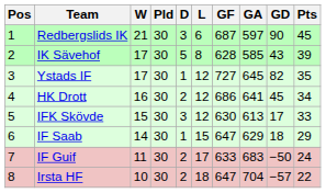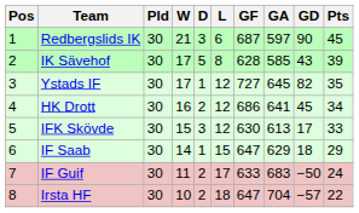 <table class="wikitable">
 <tr>
 <th><span>Pos</span></th>
 <th>Team</th>
+<th><span>Pld</span></th>
 <th><span>W</span></th>
-<th><span>Pld</span></th>
 <th><span>D</span></th>
 <th><span>L</span></th>
 <th><span>GF</span></th>
 <th><span>GA</span></th>
 <th><span>GD</span></th>
 <th><span>Pts</span></th>
 </tr>
 <tr style="background:#bbffbb">
 <td>1</td>
 <td><a href='#'>Redbergslids IK</a></td>
+<td>30</td>
 <td>21</td>
-<td>30</td>
 <td>3</td>
 <td>6</td>
 <td>687</td>
 <td>597</td>
 <td>90</td>
 <td>45</td>
 </tr>
 <tr style="background:#bbffbb">
 <td>2</td>
 <td><a href='#'>IK Sävehof</a></td>
+<td>30</td>
 <td>17</td>
-<td>30</td>
 <td>5</td>
 <td>8</td>
 <td>628</td>
 <td>585</td>
 <td>43</td>
 <td>39</td>
 </tr>
 <tr style="background:#ddffdd">
 <td>3</td>
 <td><a href='#'>Ystads IF</a></td>
+<td>30</td>
 <td>17</td>
-<td>30</td>
 <td>1</td>
 <td>12</td>
 <td>727</td>
 <td>645</td>
 <td>82</td>
 <td>35</td>
 </tr>
 <tr style="background:#ddffdd">
 <td>4</td>
 <td><a href='#'>HK Drott</a></td>
+<td>30</td>
 <td>16</td>
-<td>30</td>
 <td>2</td>
 <td>12</td>
 <td>686</td>
 <td>641</td>
 <td>45</td>
 <td>34</td>
 </tr>
 <tr style="background:#ddffdd">
 <td>5</td>
 <td><a href='#'>IFK Skövde</a></td>
+<td>30</td>
 <td>15</td>
-<td>30</td>
 <td>3</td>
 <td>12</td>
 <td>630</td>
 <td>613</td>
 <td>17</td>
 <td>33</td>
 </tr>
 <tr style="background:#ddffdd">
 <td>6</td>
 <td><a href='#'>IF Saab</a></td>
+<td>30</td>
 <td>14</td>
-<td>30</td>
 <td>1</td>
 <td>15</td>
 <td>647</td>
 <td>629</td>
 <td>18</td>
 <td>29</td>
 </tr>
 <tr style="background:#f0c4c4">
 <td>7</td>
 <td><a href='#'>IF Guif</a></td>
+<td>30</td>
 <td>11</td>
-<td>30</td>
 <td>2</td>
 <td>17</td>
 <td>633</td>
 <td>683</td>
 <td>−50</td>
 <td>24</td>
 </tr>
 <tr style="background:#f0c4c4">
 <td>8</td>
 <td><a href='#'>Irsta HF</a></td>
+<td>30</td>
 <td>10</td>
-<td>30</td>
 <td>2</td>
 <td>18</td>
 <td>647</td>
 <td>704</td>
 <td>−57</td>
 <td>22</td>
 </tr>
 </table>
